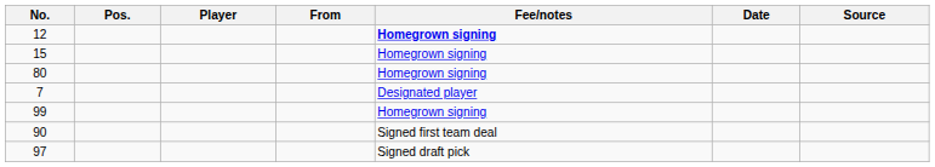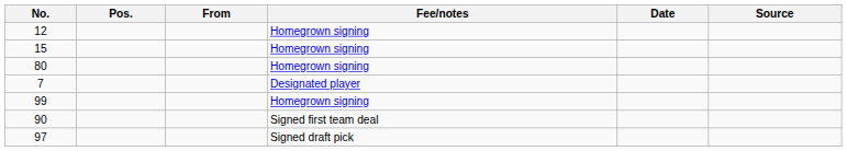 <table class="wikitable sortable" style=" text-align:center; font-size:95%; width:90%; text-align:left;">
 <tr>
 <th>No.</th>
 <th>Pos.</th>
-<th>Player</th>
 <th>From</th>
 <th>Fee/notes</th>
 <th>Date</th>
 <th>Source</th>
 </tr>
 <tr>
 <td align=center>12</td>
 <td align=center></td>
 <td></td>
-<td></td>
-<td><strong><a href='#'>Homegrown signing</a></strong></td>
+<td><a href='#'>Homegrown signing</a></td>
 <td></td>
 <td></td>
 </tr>
 <tr>
 <td align=center>15</td>
 <td align=center></td>
-<td></td>
 <td></td>
 <td><a href='#'>Homegrown signing</a></td>
 <td></td>
 <td></td>
 </tr>
 <tr>
 <td align=center>80</td>
 <td align=center></td>
 <td></td>
-<td></td>
 <td><a href='#'>Homegrown signing</a></td>
 <td></td>
 <td></td>
 </tr>
 <tr>
 <td align=center>7</td>
 <td align=center></td>
-<td></td>
 <td></td>
 <td><a href='#'>Designated player</a></td>
 <td></td>
 <td></td>
 </tr>
 <tr>
 <td align=center>99</td>
 <td align=center></td>
 <td></td>
-<td></td>
 <td><a href='#'>Homegrown signing</a></td>
 <td></td>
 <td></td>
 </tr>
 <tr>
 <td align=center>90</td>
 <td align=center></td>
-<td></td>
 <td></td>
 <td>Signed first team deal</td>
 <td></td>
 <td></td>
 </tr>
 <tr>
 <td align=center>97</td>
 <td align=center></td>
 <td></td>
-<td></td>
 <td>Signed draft pick</td>
 <td></td>
 <td></td>
 </tr>
 </table>
